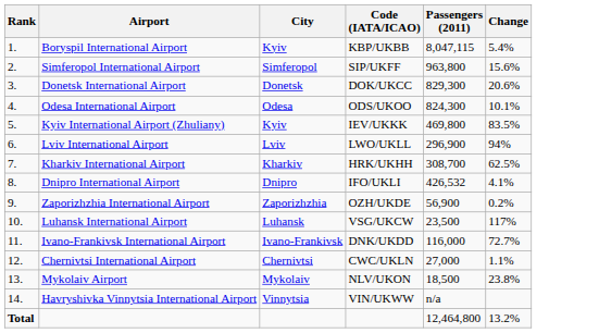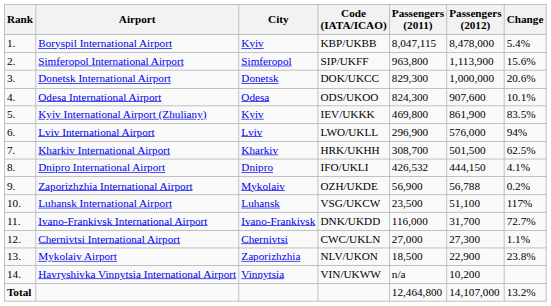 <table class="wikitable sortable">
 <tr>
 <th>Rank</th>
 <th>Airport</th>
 <th>City</th>
 <th>Code<br>(IATA/ICAO)</th>
 <th>Passengers <br> (2011)</th>
+<th>Passengers <br>(2012)</th>
 <th>Change<br></th>
 </tr>
 <tr>
 <td>1.</td>
 <td><a href='#'>Boryspil International Airport</a></td>
 <td><a href='#'>Kyiv</a></td>
 <td>KBP/UKBB</td>
 <td>8,047,115</td>
+<td>8,478,000</td>
 <td> 5.4%</td>
 </tr>
 <tr>
 <td>2.</td>
 <td><a href='#'>Simferopol International Airport</a></td>
 <td><a href='#'>Simferopol</a></td>
 <td>SIP/UKFF</td>
 <td>963,800</td>
+<td>1,113,900</td>
 <td> 15.6%</td>
 </tr>
 <tr>
 <td>3.</td>
 <td><a href='#'>Donetsk International Airport</a></td>
 <td><a href='#'>Donetsk</a></td>
 <td>DOK/UKCC</td>
 <td>829,300</td>
+<td>1,000,000</td>
 <td> 20.6%</td>
 </tr>
 <tr>
 <td>4.</td>
 <td><a href='#'>Odesa International Airport</a></td>
 <td><a href='#'>Odesa</a></td>
 <td>ODS/UKOO</td>
 <td>824,300</td>
+<td>907,600</td>
 <td> 10.1%</td>
 </tr>
 <tr>
 <td>5.</td>
 <td><a href='#'>Kyiv International Airport (Zhuliany)</a></td>
 <td><a href='#'>Kyiv</a></td>
 <td>IEV/UKKK</td>
 <td>469,800</td>
+<td>861,900</td>
 <td> 83.5%</td>
 </tr>
 <tr>
 <td>6.</td>
 <td><a href='#'>Lviv International Airport</a></td>
 <td><a href='#'>Lviv</a></td>
 <td>LWO/UKLL</td>
 <td>296,900</td>
+<td>576,000</td>
 <td> 94%</td>
 </tr>
 <tr>
 <td>7.</td>
 <td><a href='#'>Kharkiv International Airport</a></td>
 <td><a href='#'>Kharkiv</a></td>
 <td>HRK/UKHH</td>
 <td>308,700</td>
+<td>501,500</td>
 <td> 62.5%</td>
 </tr>
 <tr>
 <td>8.</td>
 <td><a href='#'>Dnipro International Airport</a></td>
 <td><a href='#'>Dnipro</a></td>
 <td>IFO/UKLI</td>
 <td>426,532</td>
+<td>444,150</td>
 <td> 4.1%</td>
 </tr>
 <tr>
 <td>9.</td>
 <td><a href='#'>Zaporizhzhia International Airport</a></td>
-<td><a href='#'>Zaporizhzhia</a></td>
+<td><a href='#'>Mykolaiv</a></td>
 <td>OZH/UKDE</td>
 <td>56,900</td>
+<td>56,788</td>
 <td> 0.2%</td>
 </tr>
 <tr>
 <td>10.</td>
 <td><a href='#'>Luhansk International Airport</a></td>
 <td><a href='#'>Luhansk</a></td>
 <td>VSG/UKCW</td>
 <td>23,500</td>
+<td>51,100</td>
 <td> 117%</td>
 </tr>
 <tr>
 <td>11.</td>
 <td><a href='#'>Ivano-Frankivsk International Airport</a></td>
 <td><a href='#'>Ivano-Frankivsk</a></td>
 <td>DNK/UKDD</td>
 <td>116,000</td>
+<td>31,700</td>
 <td> 72.7%</td>
 </tr>
 <tr>
 <td>12.</td>
 <td><a href='#'>Chernivtsi International Airport</a></td>
 <td><a href='#'>Chernivtsi</a></td>
 <td>CWC/UKLN</td>
 <td>27,000</td>
+<td>27,300</td>
 <td> 1.1%</td>
 </tr>
 <tr>
 <td>13.</td>
 <td><a href='#'>Mykolaiv Airport</a></td>
-<td><a href='#'>Mykolaiv</a></td>
+<td><a href='#'>Zaporizhzhia</a></td>
 <td>NLV/UKON</td>
 <td>18,500</td>
+<td>22,900</td>
 <td> 23.8%</td>
 </tr>
 <tr>
 <td>14.</td>
 <td><a href='#'>Havryshivka Vinnytsia International Airport</a></td>
 <td><a href='#'>Vinnytsia</a></td>
 <td>VIN/UKWW</td>
 <td>n/a</td>
+<td>10,200</td>
 <td></td>
 </tr>
 <tr class="sortbottom">
 <td><strong>Total</strong></td>
 <td></td>
 <td></td>
 <td></td>
 <td>12,464,800</td>
+<td>14,107,000</td>
 <td> 13.2%</td>
 </tr>
 </table>
